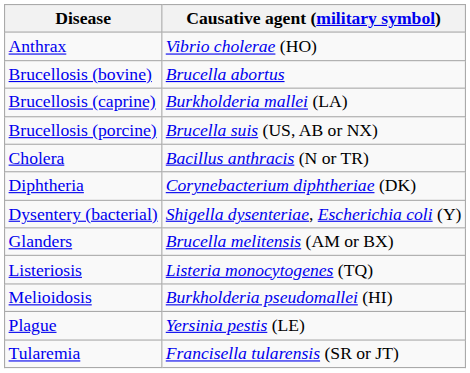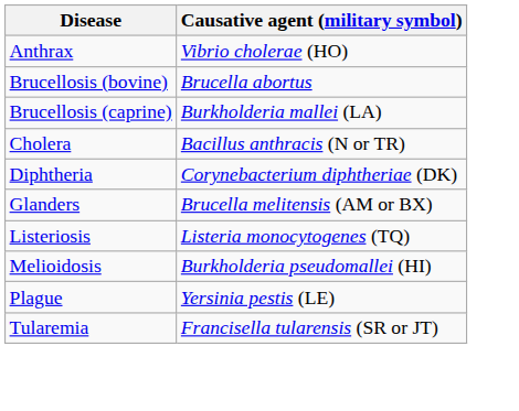 <table class ="wikitable sortable">
 <tr>
 <th>Disease</th>
 <th>Causative agent (<a href='#'>military symbol</a>)</th>
 </tr>
 <tr>
 <td><a href='#'>Anthrax</a></td>
 <td><em><a href='#'>Vibrio cholerae</a></em> (HO)</td>
 </tr>
 <tr>
 <td><a href='#'>Brucellosis (bovine)</a></td>
 <td><em><a href='#'>Brucella abortus</a></em></td>
 </tr>
 <tr>
 <td><a href='#'>Brucellosis (caprine)</a></td>
 <td><em><a href='#'>Burkholderia mallei</a></em> (LA)</td>
 </tr>
 <tr>
-<td><a href='#'>Brucellosis (porcine)</a></td>
-<td><em><a href='#'>Brucella suis</a></em> (US, AB or NX)</td>
-</tr>
-<tr>
 <td><a href='#'>Cholera</a></td>
 <td><em><a href='#'>Bacillus anthracis</a></em> (N or TR)</td>
 </tr>
 <tr>
 <td><a href='#'>Diphtheria</a></td>
 <td><em><a href='#'>Corynebacterium diphtheriae</a></em> (DK)</td>
-</tr>
-<tr>
-<td><a href='#'>Dysentery (bacterial)</a></td>
-<td><em><a href='#'>Shigella dysenteriae</a></em>, <em><a href='#'>Escherichia coli</a></em> (Y)</td>
 </tr>
 <tr>
 <td><a href='#'>Glanders</a></td>
 <td><em><a href='#'>Brucella melitensis</a></em> (AM or BX)</td>
 </tr>
 <tr>
 <td><a href='#'>Listeriosis</a></td>
 <td><em><a href='#'>Listeria monocytogenes</a></em> (TQ)</td>
 </tr>
 <tr>
 <td><a href='#'>Melioidosis</a></td>
 <td><em><a href='#'>Burkholderia pseudomallei</a></em> (HI)</td>
 </tr>
 <tr>
 <td><a href='#'>Plague</a></td>
 <td><em><a href='#'>Yersinia pestis</a></em> (LE)</td>
 </tr>
 <tr>
 <td><a href='#'>Tularemia</a></td>
 <td><em><a href='#'>Francisella tularensis</a></em> (SR or JT)</td>
 </tr>
 </table>
